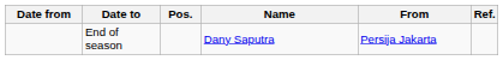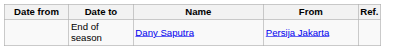 <table class="wikitable">
 <tr>
 <th style="width:100px">Date from</th>
 <th style="width:100px;">Date to</th>
-<th style="width:50px">Pos.</th>
 <th style="width:210px">Name</th>
 <th style="width:150px;">From</th>
 <th style="width:20px">Ref.</th>
 </tr>
 <tr>
 <td></td>
 <td rowspan="1">End of season</td>
-<td align=center></td>
 <td> <a href='#'>Dany Saputra</a></td>
 <td> <a href='#'>Persija Jakarta</a></td>
 <td></td>
 </tr>
 </table>
